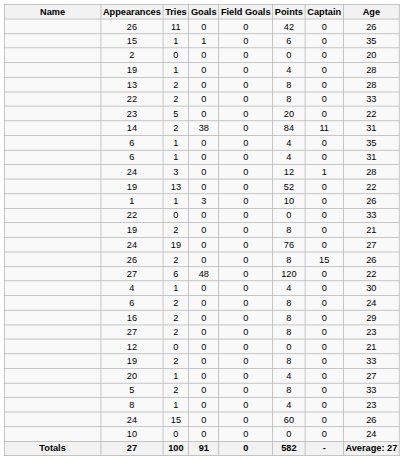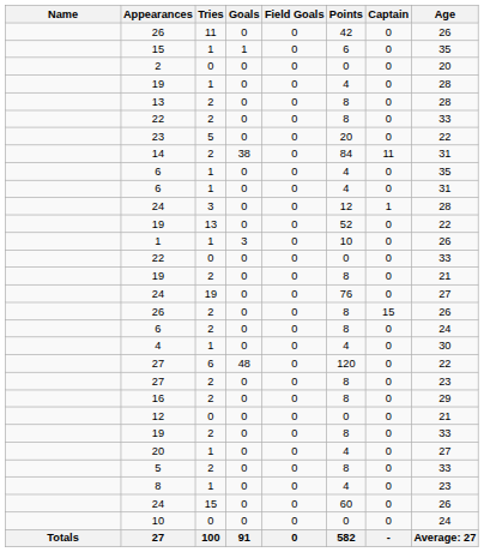 <table class="wikitable sortable" style="text-align: center; font-size:90%">
 <tr>
 <th style="width:10em">Name</th>
 <th>Appearances</th>
 <th>Tries</th>
 <th>Goals</th>
 <th>Field Goals</th>
 <th>Points</th>
 <th>Captain</th>
 <th>Age</th>
 </tr>
 <tr>
 <td></td>
 <td>26</td>
 <td>11</td>
 <td>0</td>
 <td>0</td>
 <td>42</td>
 <td>0</td>
 <td>26</td>
 </tr>
 <tr>
 <td></td>
 <td>15</td>
 <td>1</td>
 <td>1</td>
 <td>0</td>
 <td>6</td>
 <td>0</td>
 <td>35</td>
 </tr>
 <tr>
 <td></td>
 <td>2</td>
 <td>0</td>
 <td>0</td>
 <td>0</td>
 <td>0</td>
 <td>0</td>
 <td>20</td>
 </tr>
 <tr>
 <td></td>
 <td>19</td>
 <td>1</td>
 <td>0</td>
 <td>0</td>
 <td>4</td>
 <td>0</td>
 <td>28</td>
 </tr>
 <tr>
 <td></td>
 <td>13</td>
 <td>2</td>
 <td>0</td>
 <td>0</td>
 <td>8</td>
 <td>0</td>
 <td>28</td>
 </tr>
 <tr>
 <td></td>
 <td>22</td>
 <td>2</td>
 <td>0</td>
 <td>0</td>
 <td>8</td>
 <td>0</td>
 <td>33</td>
 </tr>
 <tr>
 <td></td>
 <td>23</td>
 <td>5</td>
 <td>0</td>
 <td>0</td>
 <td>20</td>
 <td>0</td>
 <td>22</td>
 </tr>
 <tr>
 <td></td>
 <td>14</td>
 <td>2</td>
 <td>38</td>
 <td>0</td>
 <td>84</td>
 <td>11</td>
 <td>31</td>
 </tr>
 <tr>
 <td></td>
 <td>6</td>
 <td>1</td>
 <td>0</td>
 <td>0</td>
 <td>4</td>
 <td>0</td>
 <td>35</td>
 </tr>
 <tr>
 <td></td>
 <td>6</td>
 <td>1</td>
 <td>0</td>
 <td>0</td>
 <td>4</td>
 <td>0</td>
 <td>31</td>
 </tr>
 <tr>
 <td></td>
 <td>24</td>
 <td>3</td>
 <td>0</td>
 <td>0</td>
 <td>12</td>
 <td>1</td>
 <td>28</td>
 </tr>
 <tr>
 <td></td>
 <td>19</td>
 <td>13</td>
 <td>0</td>
 <td>0</td>
 <td>52</td>
 <td>0</td>
 <td>22</td>
 </tr>
 <tr>
 <td></td>
 <td>1</td>
 <td>1</td>
 <td>3</td>
 <td>0</td>
 <td>10</td>
 <td>0</td>
 <td>26</td>
 </tr>
 <tr>
 <td></td>
 <td>22</td>
 <td>0</td>
 <td>0</td>
 <td>0</td>
 <td>0</td>
 <td>0</td>
 <td>33</td>
 </tr>
 <tr>
 <td></td>
 <td>19</td>
 <td>2</td>
 <td>0</td>
 <td>0</td>
 <td>8</td>
 <td>0</td>
 <td>21</td>
 </tr>
 <tr>
 <td></td>
 <td>24</td>
 <td>19</td>
 <td>0</td>
 <td>0</td>
 <td>76</td>
 <td>0</td>
 <td>27</td>
 </tr>
 <tr>
 <td></td>
 <td>26</td>
 <td>2</td>
 <td>0</td>
 <td>0</td>
 <td>8</td>
 <td>15</td>
 <td>26</td>
 </tr>
 <tr>
 <td></td>
-<td>27</td>
 <td>6</td>
-<td>48</td>
+<td>2</td>
 <td>0</td>
-<td>120</td>
 <td>0</td>
-<td>22</td>
+<td>8</td>
+<td>0</td>
+<td>24</td>
 </tr>
 <tr>
 <td></td>
 <td>4</td>
 <td>1</td>
 <td>0</td>
 <td>0</td>
 <td>4</td>
 <td>0</td>
 <td>30</td>
 </tr>
 <tr>
 <td></td>
+<td>27</td>
 <td>6</td>
+<td>48</td>
+<td>0</td>
+<td>120</td>
+<td>0</td>
+<td>22</td>
+</tr>
+<tr>
+<td></td>
+<td>27</td>
 <td>2</td>
 <td>0</td>
 <td>0</td>
 <td>8</td>
 <td>0</td>
-<td>24</td>
+<td>23</td>
 </tr>
 <tr>
 <td></td>
 <td>16</td>
 <td>2</td>
 <td>0</td>
 <td>0</td>
 <td>8</td>
 <td>0</td>
 <td>29</td>
-</tr>
-<tr>
-<td></td>
-<td>27</td>
-<td>2</td>
-<td>0</td>
-<td>0</td>
-<td>8</td>
-<td>0</td>
-<td>23</td>
 </tr>
 <tr>
 <td></td>
 <td>12</td>
 <td>0</td>
 <td>0</td>
 <td>0</td>
 <td>0</td>
 <td>0</td>
 <td>21</td>
 </tr>
 <tr>
 <td></td>
 <td>19</td>
 <td>2</td>
 <td>0</td>
 <td>0</td>
 <td>8</td>
 <td>0</td>
 <td>33</td>
 </tr>
 <tr>
 <td></td>
 <td>20</td>
 <td>1</td>
 <td>0</td>
 <td>0</td>
 <td>4</td>
 <td>0</td>
 <td>27</td>
 </tr>
 <tr>
 <td></td>
 <td>5</td>
 <td>2</td>
 <td>0</td>
 <td>0</td>
 <td>8</td>
 <td>0</td>
 <td>33</td>
 </tr>
 <tr>
 <td></td>
 <td>8</td>
 <td>1</td>
 <td>0</td>
 <td>0</td>
 <td>4</td>
 <td>0</td>
 <td>23</td>
 </tr>
 <tr>
 <td></td>
 <td>24</td>
 <td>15</td>
 <td>0</td>
 <td>0</td>
 <td>60</td>
 <td>0</td>
 <td>26</td>
 </tr>
 <tr>
 <td></td>
 <td>10</td>
 <td>0</td>
 <td>0</td>
 <td>0</td>
 <td>0</td>
 <td>0</td>
 <td>24</td>
 </tr>
 <tr class="sortbottom">
 <th>Totals</th>
 <th>27</th>
 <th>100</th>
 <th>91</th>
 <th>0</th>
 <th>582</th>
 <th>-</th>
 <th>Average: 27</th>
 </tr>
 </table>
